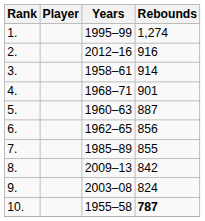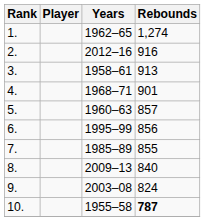 <table class="wikitable sortable">
 <tr>
 <th>Rank</th>
 <th>Player</th>
 <th>Years</th>
 <th>Rebounds</th>
 </tr>
 <tr>
 <td>1.</td>
 <td></td>
-<td>1995–99</td>
+<td>1962–65</td>
 <td>1,274</td>
 </tr>
 <tr>
 <td>2.</td>
 <td></td>
 <td>2012–16</td>
 <td>916</td>
 </tr>
 <tr>
 <td>3.</td>
 <td></td>
 <td>1958–61</td>
-<td>914</td>
+<td>913</td>
 </tr>
 <tr>
 <td>4.</td>
 <td></td>
 <td>1968–71</td>
 <td>901</td>
 </tr>
 <tr>
 <td>5.</td>
 <td></td>
 <td>1960–63</td>
-<td>887</td>
+<td>857</td>
 </tr>
 <tr>
 <td>6.</td>
 <td></td>
-<td>1962–65</td>
+<td>1995–99</td>
 <td>856</td>
 </tr>
 <tr>
 <td>7.</td>
 <td></td>
 <td>1985–89</td>
 <td>855</td>
 </tr>
 <tr>
 <td>8.</td>
 <td></td>
 <td>2009–13</td>
-<td>842</td>
+<td>840</td>
 </tr>
 <tr>
 <td>9.</td>
 <td></td>
 <td>2003–08</td>
 <td>824</td>
 </tr>
 <tr>
 <td>10.</td>
 <td></td>
 <td>1955–58</td>
 <td><strong>787</strong></td>
 </tr>
 <tr>
 </tr>
 </table>
